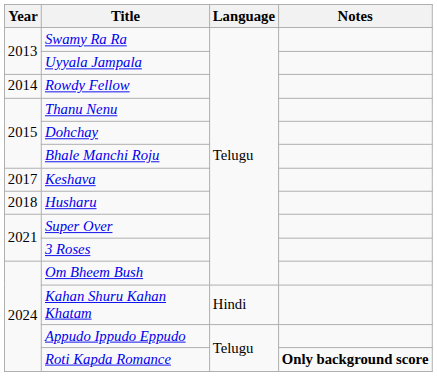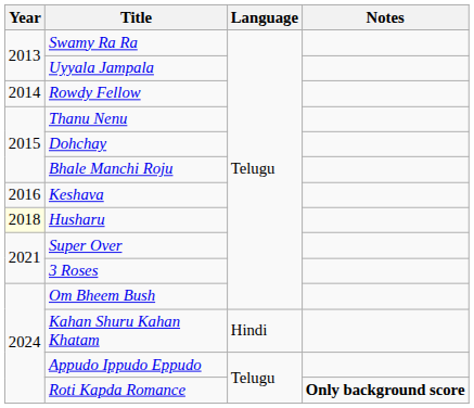 <table class="wikitable">
 <tr>
 <th style="width:33px;">Year</th>
 <th style="width:175px;">Title</th>
 <th style="width:65px">Language</th>
 <th>Notes</th>
 </tr>
 <tr>
 <td rowspan="2">2013</td>
 <td><em><a href='#'>Swamy Ra Ra</a></em></td>
 <td rowspan="11">Telugu</td>
 <td></td>
 </tr>
 <tr>
 <td><em><a href='#'>Uyyala Jampala</a></em></td>
 <td></td>
 </tr>
 <tr>
 <td>2014</td>
 <td><em><a href='#'>Rowdy Fellow</a></em></td>
 <td></td>
 </tr>
 <tr>
 <td rowspan="3">2015</td>
 <td><em><a href='#'>Thanu Nenu</a></em></td>
 <td></td>
 </tr>
 <tr>
 <td><em><a href='#'>Dohchay</a></em></td>
 <td></td>
 </tr>
 <tr>
 <td><em><a href='#'>Bhale Manchi Roju</a></em></td>
 <td></td>
 </tr>
 <tr>
-<td>2017</td>
+<td>2016</td>
 <td><a href='#'><em>Keshava</em></a></td>
 <td></td>
 </tr>
 <tr>
-<td>2018</td>
+<td style="background: lightyellow;">2018</td>
 <td><em><a href='#'>Husharu</a></em></td>
 <td></td>
 </tr>
 <tr>
 <td rowspan="2">2021</td>
 <td><a href='#'><em>Super Over</em></a></td>
 <td></td>
 </tr>
 <tr>
 <td><a href='#'><em>3 Roses</em></a></td>
 <td></td>
 </tr>
 <tr>
 <td rowspan="4">2024</td>
 <td><em><a href='#'>Om Bheem Bush</a></em></td>
 <td></td>
 </tr>
 <tr>
 <td><em><a href='#'>Kahan Shuru Kahan Khatam</a></em></td>
 <td>Hindi</td>
 <td></td>
 </tr>
 <tr>
 <td><em><a href='#'>Appudo Ippudo Eppudo</a></em></td>
 <td rowspan="2">Telugu</td>
 <td></td>
 </tr>
 <tr>
 <td><em><a href='#'>Roti Kapda Romance</a></em></td>
 <td><strong>Only background score</strong></td>
 </tr>
 </table>
